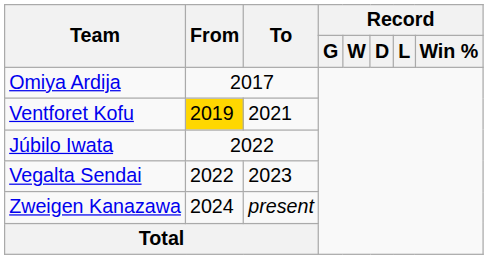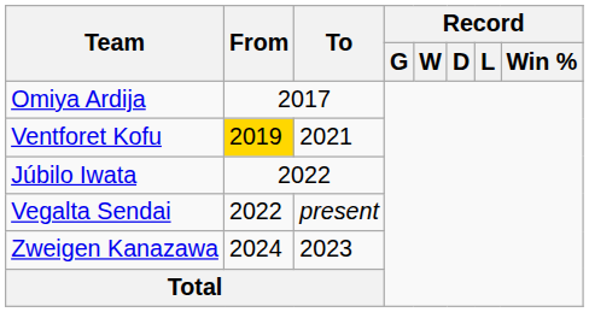 <table class="wikitable" style="text-align: center">
 <tr>
 <th rowspan="2">Team</th>
 <th rowspan="2">From</th>
 <th rowspan="2">To</th>
 <th colspan="5">Record</th>
 </tr>
 <tr>
 <th>G</th>
 <th>W</th>
 <th>D</th>
 <th>L</th>
 <th>Win %</th>
 </tr>
 <tr>
 <td align="left"><a href='#'>Omiya Ardija</a></td>
 <td colspan="2" align="center">2017<br></td>
 </tr>
 <tr>
 <td align="left"><a href='#'>Ventforet Kofu</a></td>
 <td align="left" style="background: gold;">2019</td>
 <td align="left">2021<br></td>
 </tr>
 <tr>
 <td align="left"><a href='#'>Júbilo Iwata</a></td>
 <td colspan="2" align="center">2022<br></td>
 </tr>
 <tr>
 <td align="left"><a href='#'>Vegalta Sendai</a></td>
 <td align="left">2022</td>
-<td align="left">2023<br></td>
+<td align="left"><em>present</em><br></td>
 </tr>
 <tr>
 <td align="left"><a href='#'>Zweigen Kanazawa</a></td>
 <td align="left">2024</td>
-<td align="left"><em>present</em><br></td>
+<td align="left">2023<br></td>
 </tr>
 <tr>
 <th colspan="3">Total<br></th>
 </tr>
 </table>
